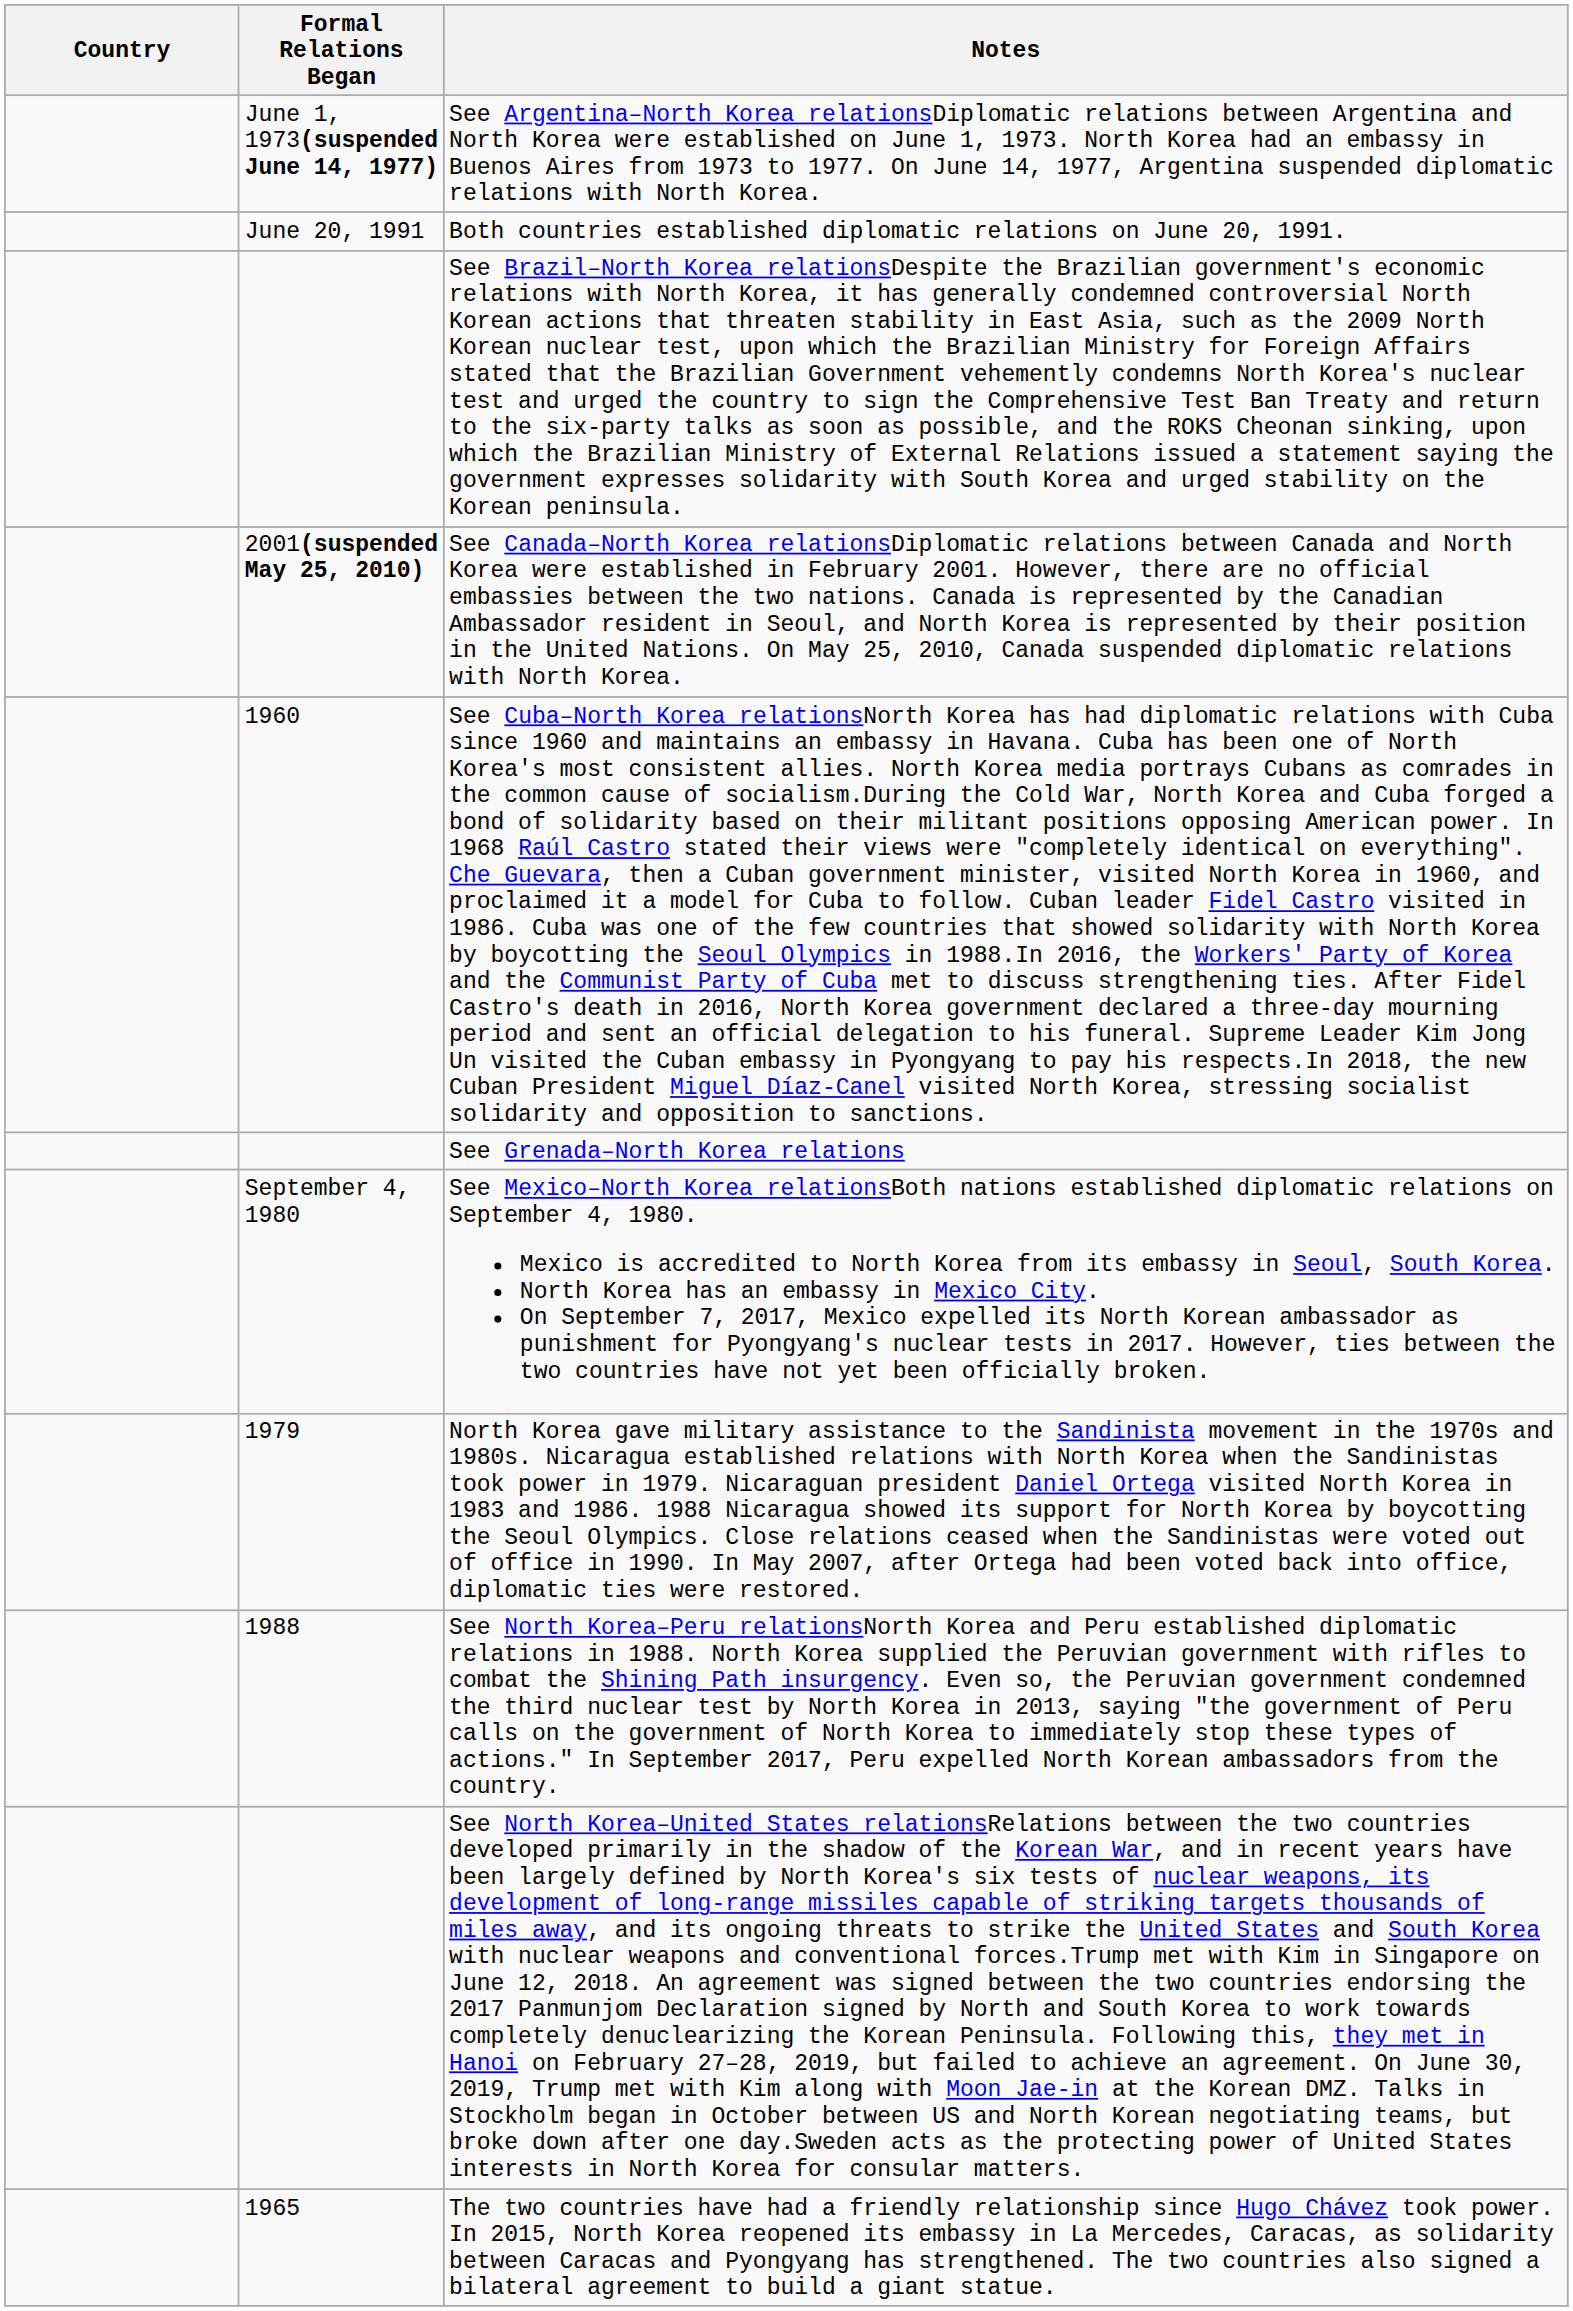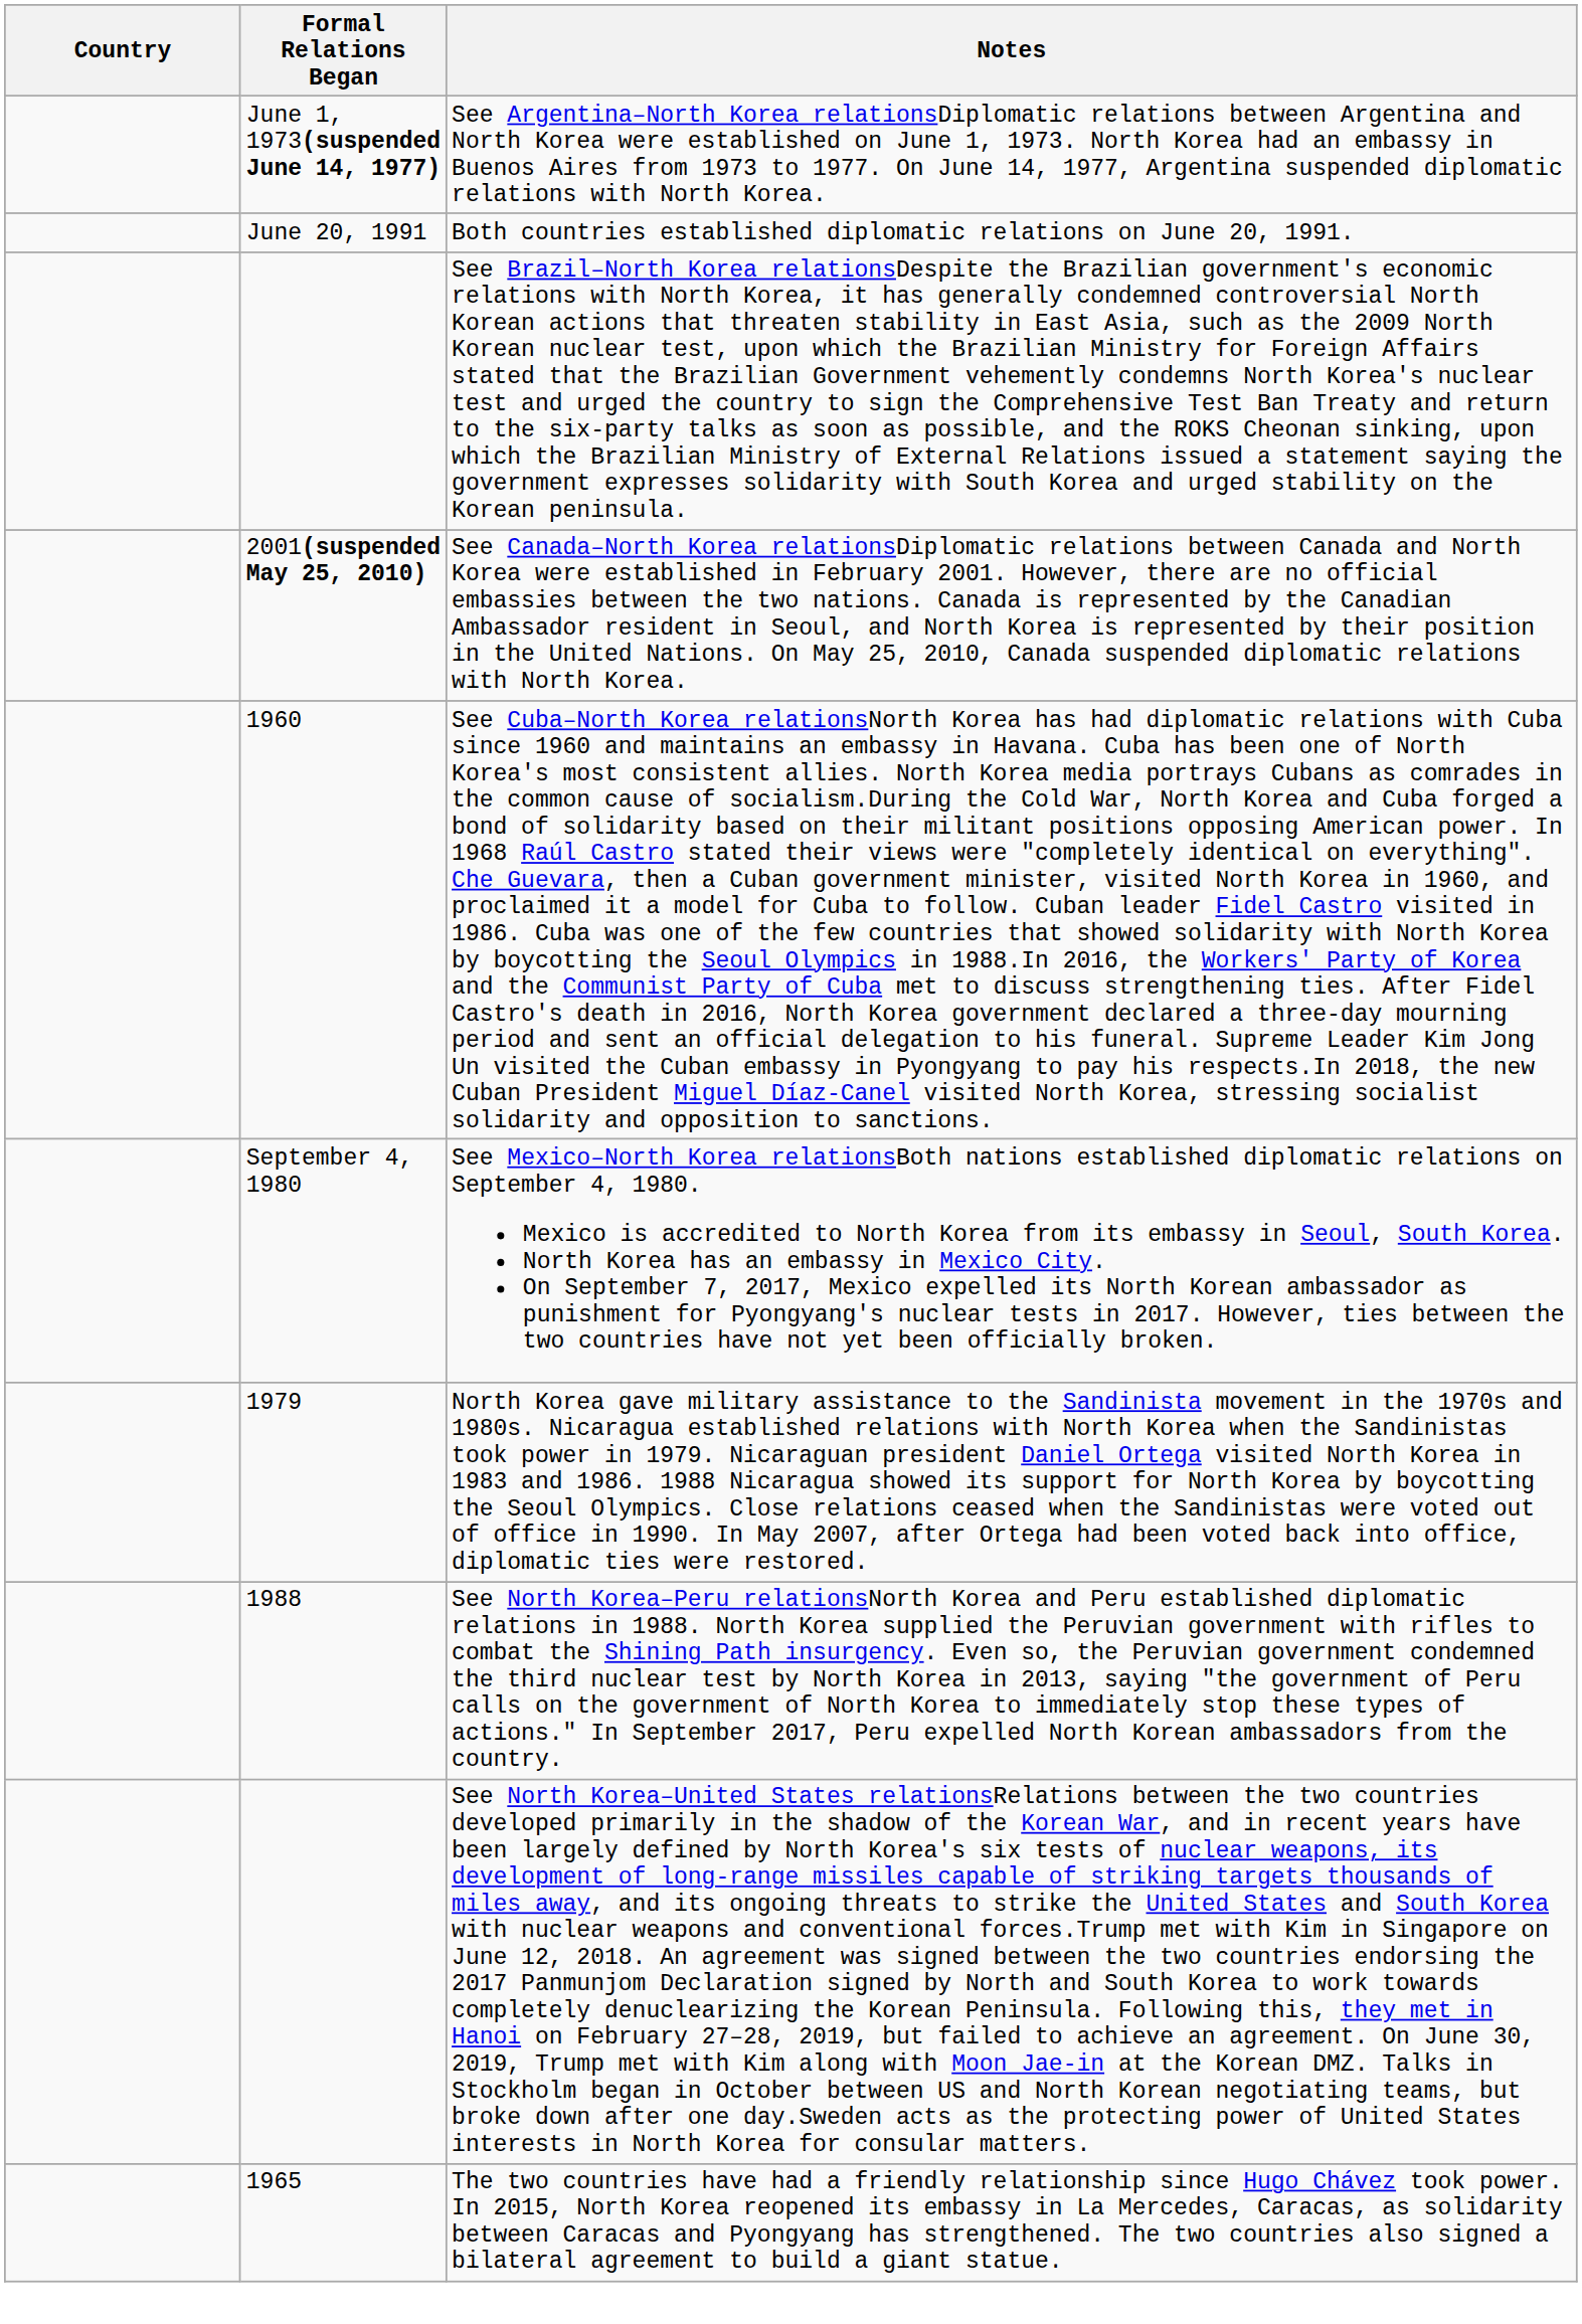 <table class="wikitable sortable" style="width:100%; margin:auto;">
 <tr>
 <th style="width:15%;">Country</th>
 <th style="width:12%;">Formal Relations Began</th>
 <th>Notes</th>
 </tr>
 <tr valign="top">
 <td></td>
 <td>June 1, 1973<strong>(suspended June 14, 1977)</strong></td>
 <td>See <a href='#'>Argentina–North Korea relations</a>Diplomatic relations between Argentina and North Korea were established on June 1, 1973. North Korea had an embassy in Buenos Aires from 1973 to 1977. On June 14, 1977, Argentina suspended diplomatic relations with North Korea.</td>
 </tr>
 <tr valign="top">
 <td></td>
 <td>June 20, 1991</td>
 <td>Both countries established diplomatic relations on June 20, 1991.</td>
 </tr>
 <tr valign="top">
 <td></td>
 <td></td>
 <td>See <a href='#'>Brazil–North Korea relations</a>Despite the Brazilian government's economic relations with North Korea, it has generally condemned controversial North Korean actions that threaten stability in East Asia, such as the 2009 North Korean nuclear test, upon which the Brazilian Ministry for Foreign Affairs stated that the Brazilian Government vehemently condemns North Korea's nuclear test and urged the country to sign the Comprehensive Test Ban Treaty and return to the six-party talks as soon as possible, and the ROKS Cheonan sinking, upon which the Brazilian Ministry of External Relations issued a statement saying the government expresses solidarity with South Korea and urged stability on the Korean peninsula.</td>
 </tr>
 <tr valign="top">
 <td></td>
 <td>2001<strong>(suspended May 25, 2010)</strong></td>
 <td>See <a href='#'>Canada–North Korea relations</a>Diplomatic relations between Canada and North Korea were established in February 2001. However, there are no official embassies between the two nations. Canada is represented by the Canadian Ambassador resident in Seoul, and North Korea is represented by their position in the United Nations. On May 25, 2010, Canada suspended diplomatic relations with North Korea.</td>
 </tr>
 <tr valign="top">
 <td></td>
 <td>1960</td>
 <td>See <a href='#'>Cuba–North Korea relations</a>North Korea has had diplomatic relations with Cuba since 1960 and maintains an embassy in Havana. Cuba has been one of North Korea's most consistent allies. North Korea media portrays Cubans as comrades in the common cause of socialism.During the Cold War, North Korea and Cuba forged a bond of solidarity based on their militant positions opposing American power. In 1968 <a href='#'>Raúl Castro</a> stated their views were "completely identical on everything". <a href='#'>Che Guevara</a>, then a Cuban government minister, visited North Korea in 1960, and proclaimed it a model for Cuba to follow. Cuban leader <a href='#'>Fidel Castro</a> visited in 1986. Cuba was one of the few countries that showed solidarity with North Korea by boycotting the <a href='#'>Seoul Olympics</a> in 1988.In 2016, the <a href='#'>Workers' Party of Korea</a> and the <a href='#'>Communist Party of Cuba</a> met to discuss strengthening ties. After Fidel Castro's death in 2016, North Korea government declared a three-day mourning period and sent an official delegation to his funeral. Supreme Leader Kim Jong Un visited the Cuban embassy in Pyongyang to pay his respects.In 2018, the new Cuban President <a href='#'>Miguel Díaz-Canel</a> visited North Korea, stressing socialist solidarity and opposition to sanctions.</td>
 </tr>
 <tr valign="top">
 <td></td>
-<td></td>
-<td>See <a href='#'>Grenada–North Korea relations</a></td>
-</tr>
-<tr valign="top">
-<td></td>
 <td>September 4, 1980</td>
 <td>See <a href='#'>Mexico–North Korea relations</a>Both nations established diplomatic relations on September 4, 1980.<br><ul><li>Mexico is accredited to North Korea from its embassy in <a href='#'>Seoul</a>, <a href='#'>South Korea</a>.</li><li>North Korea has an embassy in <a href='#'>Mexico City</a>.</li><li>On September 7, 2017, Mexico expelled its North Korean ambassador as punishment for Pyongyang's nuclear tests in 2017. However, ties between the two countries have not yet been officially broken.</li></ul></td>
 </tr>
 <tr valign="top">
 <td></td>
 <td>1979</td>
 <td>North Korea gave military assistance to the <a href='#'>Sandinista</a> movement in the 1970s and 1980s. Nicaragua established relations with North Korea when the Sandinistas took power in 1979. Nicaraguan president <a href='#'>Daniel Ortega</a> visited North Korea in 1983 and 1986. 1988 Nicaragua showed its support for North Korea by boycotting the Seoul Olympics. Close relations ceased when the Sandinistas were voted out of office in 1990. In May 2007, after Ortega had been voted back into office, diplomatic ties were restored.</td>
 </tr>
 <tr valign="top">
 <td></td>
 <td>1988</td>
 <td>See <a href='#'>North Korea–Peru relations</a>North Korea and Peru established diplomatic relations in 1988. North Korea supplied the Peruvian government with rifles to combat the <a href='#'>Shining Path insurgency</a>. Even so, the Peruvian government condemned the third nuclear test by North Korea in 2013, saying "the government of Peru calls on the government of North Korea to immediately stop these types of actions." In September 2017, Peru expelled North Korean ambassadors from the country.</td>
 </tr>
 <tr valign="top">
 <td></td>
 <td></td>
 <td>See <a href='#'>North Korea–United States relations</a>Relations between the two countries developed primarily in the shadow of the <a href='#'>Korean War</a>, and in recent years have been largely defined by North Korea's six tests of <a href='#'>nuclear weapons, its development of long-range missiles capable of striking targets thousands of miles away</a>, and its ongoing threats to strike the <a href='#'>United States</a> and <a href='#'>South Korea</a> with nuclear weapons and conventional forces.Trump met with Kim in Singapore on June 12, 2018. An agreement was signed between the two countries endorsing the 2017 Panmunjom Declaration signed by North and South Korea to work towards completely denuclearizing the Korean Peninsula. Following this,  <a href='#'>they met in Hanoi</a> on February 27–28, 2019, but failed to achieve an agreement. On June 30, 2019, Trump met with Kim along with <a href='#'>Moon Jae-in</a> at the Korean DMZ. Talks in Stockholm began in October between US and North Korean negotiating teams, but broke down after one day.Sweden acts as the protecting power of United States interests in North Korea for consular matters.</td>
 </tr>
 <tr valign="top">
 <td></td>
 <td>1965</td>
 <td>The two countries have had a friendly relationship since <a href='#'>Hugo Chávez</a> took power. In 2015, North Korea reopened its embassy in La Mercedes, Caracas, as solidarity between Caracas and Pyongyang has strengthened. The two countries also signed a bilateral agreement to build a giant statue.</td>
 </tr>
 </table>
